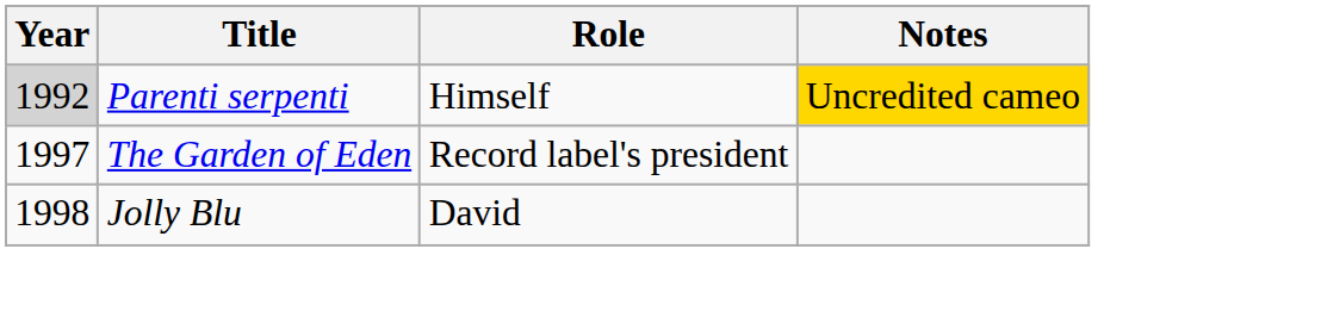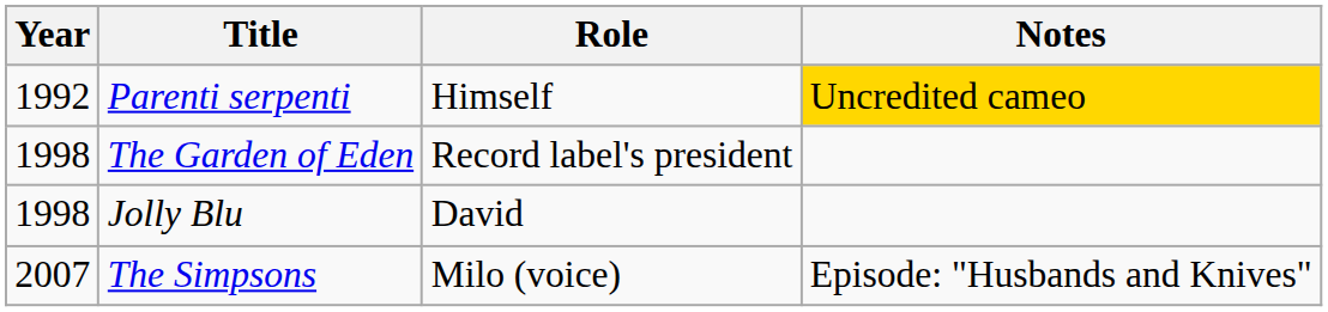 <table class="wikitable">
 <tr>
 <th>Year</th>
 <th>Title</th>
 <th>Role</th>
 <th>Notes</th>
 </tr>
 <tr>
-<td style="background: lightgrey;">1992</td>
+<td>1992</td>
 <td><em><a href='#'>Parenti serpenti</a></em></td>
 <td>Himself</td>
 <td style="background: gold;">Uncredited cameo</td>
 </tr>
 <tr>
-<td>1997</td>
+<td>1998</td>
 <td><em><a href='#'>The Garden of Eden</a></em></td>
 <td>Record label's president</td>
 <td></td>
 </tr>
 <tr>
 <td>1998</td>
 <td><em>Jolly Blu</em></td>
 <td>David</td>
 <td></td>
 </tr>
+<tr>
+<td>2007</td>
+<td><em><a href='#'>The Simpsons</a></em></td>
+<td>Milo (voice)</td>
+<td>Episode: "Husbands and Knives"</td>
+</tr>
 </table>
